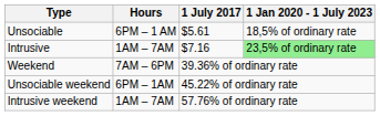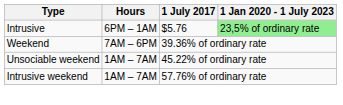 <table class="wikitable">
 <tr>
 <th>Type</th>
 <th>Hours</th>
 <th>1 July 2017</th>
 <th>1 Jan 2020 - 1 July 2023</th>
 </tr>
 <tr>
-<td>Unsociable</td>
-<td>6PM – 1 AM</td>
-<td>$5.61</td>
-<td>18,5% of ordinary rate</td>
-</tr>
-<tr>
 <td>Intrusive</td>
-<td>1AM – 7AM</td>
-<td>$7.16</td>
+<td>6PM – 1AM</td>
+<td>$5.76</td>
 <td style="background: lightgreen;">23,5% of ordinary rate</td>
 </tr>
 <tr>
 <td>Weekend</td>
 <td>7AM – 6PM</td>
 <td colspan="2">39.36% of ordinary rate</td>
 </tr>
 <tr>
 <td>Unsociable weekend</td>
-<td>6PM – 1AM</td>
+<td>1AM – 7AM</td>
 <td colspan="2">45.22% of ordinary rate</td>
 </tr>
 <tr>
 <td>Intrusive weekend</td>
 <td>1AM – 7AM</td>
 <td colspan="2">57.76% of ordinary rate</td>
 </tr>
 </table>
